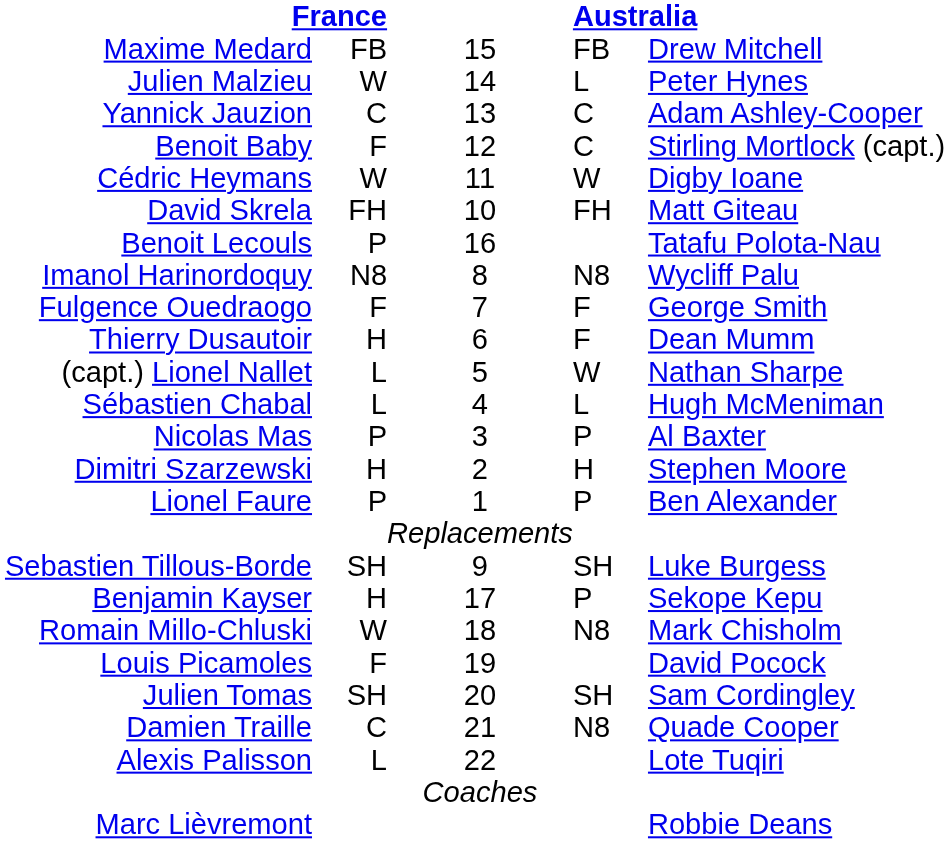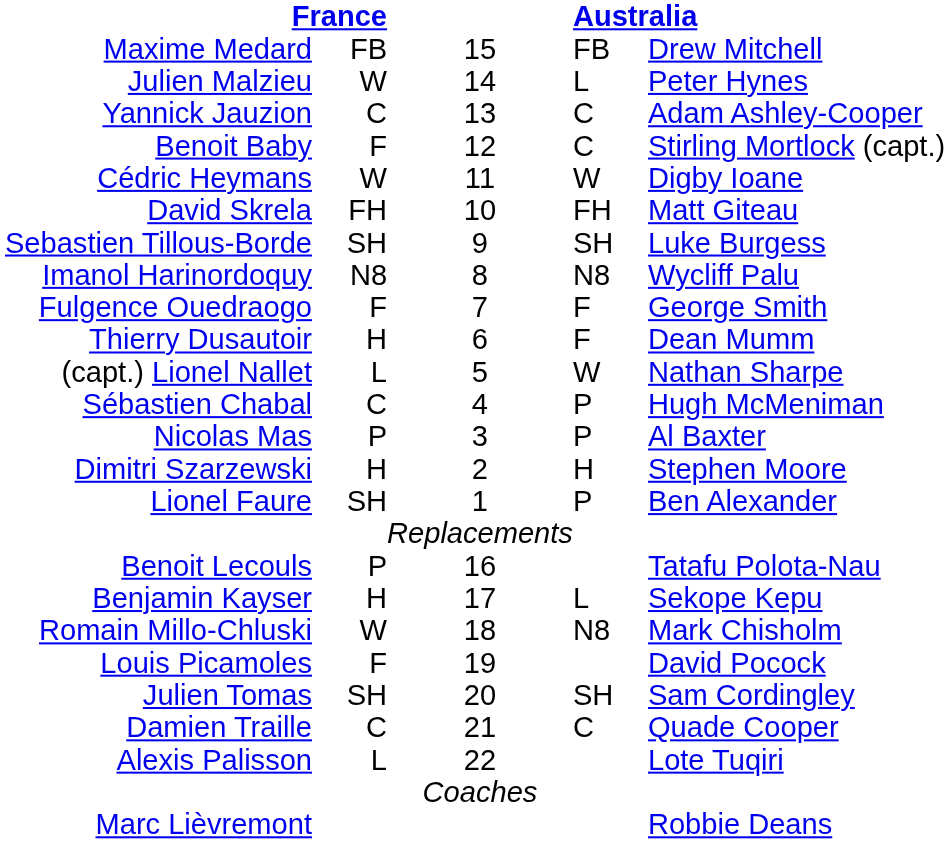 <table width="100%" style="font-size: 90%; " cellspacing="0" cellpadding="0" align=center>
 <tr>
 <td width=41%; text-align=right></td>
 <td width=3%; text-align:right></td>
 <td width=4%; text-align:center></td>
 <td width=3%; text-align:left></td>
 <td width=49%; text-align:left></td>
 </tr>
 <tr>
 <td colspan=2; align=right><strong><a href='#'>France</a></strong></td>
 <td></td>
 <td colspan=2;><strong><a href='#'>Australia</a></strong></td>
 </tr>
 <tr>
 <td align=right><a href='#'>Maxime Medard</a></td>
 <td align=right>FB</td>
 <td align=center>15</td>
 <td>FB</td>
 <td><a href='#'>Drew Mitchell</a></td>
 </tr>
 <tr>
 <td align=right><a href='#'>Julien Malzieu</a></td>
 <td align=right>W</td>
 <td align=center>14</td>
 <td>L</td>
 <td><a href='#'>Peter Hynes</a></td>
 </tr>
 <tr>
 <td align=right> <a href='#'>Yannick Jauzion</a></td>
 <td align=right>C</td>
 <td align=center>13</td>
 <td>C</td>
 <td><a href='#'>Adam Ashley-Cooper</a> </td>
 </tr>
 <tr>
 <td align=right> <a href='#'>Benoit Baby</a></td>
 <td align=right>F</td>
 <td align=center>12</td>
 <td>C</td>
 <td><a href='#'>Stirling Mortlock</a> (capt.)</td>
 </tr>
 <tr>
 <td align=right><a href='#'>Cédric Heymans</a></td>
 <td align=right>W</td>
 <td align=center>11</td>
 <td>W</td>
 <td><a href='#'>Digby Ioane</a></td>
 </tr>
 <tr>
 <td align=right> <a href='#'>David Skrela</a></td>
 <td align=right>FH</td>
 <td align=center>10</td>
 <td>FH</td>
 <td><a href='#'>Matt Giteau</a></td>
 </tr>
 <tr>
-<td align=right> <a href='#'>Benoit Lecouls</a></td>
-<td align=right>P</td>
-<td align=center>16</td>
-<td></td>
-<td><a href='#'>Tatafu Polota-Nau</a></td>
+<td align=right> <a href='#'>Sebastien Tillous-Borde</a></td>
+<td align=right>SH</td>
+<td align=center>9</td>
+<td>SH</td>
+<td><a href='#'>Luke Burgess</a> </td>
 </tr>
 <tr>
 <td align=right><a href='#'>Imanol Harinordoquy</a></td>
 <td align=right>N8</td>
 <td align=center>8</td>
 <td>N8</td>
 <td><a href='#'>Wycliff Palu</a> </td>
 </tr>
 <tr>
 <td align=right><a href='#'>Fulgence Ouedraogo</a></td>
 <td align=right>F</td>
 <td align=center>7</td>
 <td>F</td>
 <td><a href='#'>George Smith</a></td>
 </tr>
 <tr>
 <td align=right> <a href='#'>Thierry Dusautoir</a></td>
 <td align=right>H</td>
 <td align=center>6</td>
 <td>F</td>
 <td><a href='#'>Dean Mumm</a></td>
 </tr>
 <tr>
 <td align=right> (capt.) <a href='#'>Lionel Nallet</a></td>
 <td align=right>L</td>
 <td align=center>5</td>
 <td>W</td>
 <td><a href='#'>Nathan Sharpe</a></td>
 </tr>
 <tr>
 <td align=right><a href='#'>Sébastien Chabal</a></td>
-<td align=right>L</td>
+<td align=right>C</td>
 <td align=center>4</td>
-<td>L</td>
+<td>P</td>
 <td><a href='#'>Hugh McMeniman</a></td>
 </tr>
 <tr>
 <td align=right> <a href='#'>Nicolas Mas</a></td>
 <td align=right>P</td>
 <td align=center>3</td>
 <td>P</td>
 <td><a href='#'>Al Baxter</a></td>
 </tr>
 <tr>
 <td align=right> <a href='#'>Dimitri Szarzewski</a></td>
 <td align=right>H</td>
 <td align=center>2</td>
 <td>H</td>
 <td><a href='#'>Stephen Moore</a></td>
 </tr>
 <tr>
 <td align=right><a href='#'>Lionel Faure</a></td>
-<td align=right>P</td>
+<td align=right>SH</td>
 <td align=center>1</td>
 <td>P</td>
 <td><a href='#'>Ben Alexander</a> </td>
 </tr>
 <tr>
 <td></td>
 <td></td>
 <td align=center><em>Replacements</em></td>
 <td></td>
 <td></td>
 </tr>
 <tr>
-<td align=right> <a href='#'>Sebastien Tillous-Borde</a></td>
-<td align=right>SH</td>
-<td align=center>9</td>
-<td>SH</td>
-<td><a href='#'>Luke Burgess</a> </td>
+<td align=right> <a href='#'>Benoit Lecouls</a></td>
+<td align=right>P</td>
+<td align=center>16</td>
+<td></td>
+<td><a href='#'>Tatafu Polota-Nau</a></td>
 </tr>
 <tr>
 <td align=right> <a href='#'>Benjamin Kayser</a></td>
 <td align=right>H</td>
 <td align=center>17</td>
-<td>P</td>
+<td>L</td>
 <td><a href='#'>Sekope Kepu</a> </td>
 </tr>
 <tr>
 <td align=right> <a href='#'>Romain Millo-Chluski</a></td>
 <td align=right>W</td>
 <td align=center>18</td>
 <td>N8</td>
 <td><a href='#'>Mark Chisholm</a> </td>
 </tr>
 <tr>
 <td align=right> <a href='#'>Louis Picamoles</a></td>
 <td align=right>F</td>
 <td align=center>19</td>
 <td></td>
 <td><a href='#'>David Pocock</a></td>
 </tr>
 <tr>
 <td align=right> <a href='#'>Julien Tomas</a></td>
 <td align=right>SH</td>
 <td align=center>20</td>
 <td>SH</td>
 <td><a href='#'>Sam Cordingley</a> </td>
 </tr>
 <tr>
 <td align=right> <a href='#'>Damien Traille</a></td>
 <td align=right>C</td>
 <td align=center>21</td>
-<td>N8</td>
+<td>C</td>
 <td><a href='#'>Quade Cooper</a> </td>
 </tr>
 <tr>
 <td align=right> <a href='#'>Alexis Palisson</a></td>
 <td align=right>L</td>
 <td align=center>22</td>
 <td></td>
 <td><a href='#'>Lote Tuqiri</a></td>
 </tr>
 <tr>
 <td></td>
 <td></td>
 <td align=center><em>Coaches</em></td>
 <td></td>
 <td></td>
 </tr>
 <tr>
 <td align=right> <a href='#'>Marc Lièvremont</a></td>
 <td></td>
 <td></td>
 <td></td>
 <td><a href='#'>Robbie Deans</a> </td>
 </tr>
 </table>
